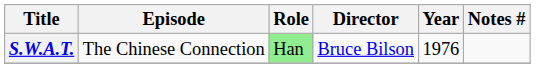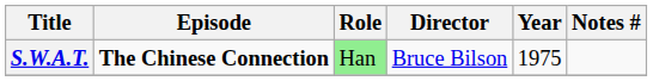 <table class="wikitable plainrowheaders sortable">
 <tr>
 <th scope="col">Title</th>
 <th scope="col">Episode</th>
 <th scope="col">Role</th>
 <th scope="col">Director</th>
 <th scope="col">Year</th>
 <th scope="col" class="unsortable">Notes #</th>
 </tr>
 <tr>
 <th scope="row"><em><a href='#'>S.W.A.T.</a></em></th>
-<td>The Chinese Connection</td>
+<td><strong>The Chinese Connection</strong></td>
 <td style="background: lightgreen;">Han</td>
 <td><a href='#'>Bruce Bilson</a></td>
-<td>1976</td>
+<td>1975</td>
 <td></td>
 </tr>
 <tr>
 </tr>
 </table>
